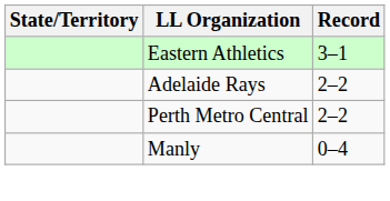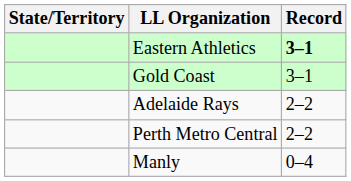 <table class="wikitable">
 <tr>
 <th>State/Territory</th>
 <th>LL Organization</th>
 <th>Record</th>
 </tr>
 <tr bgcolor="ccffcc">
 <td><strong></strong></td>
 <td>Eastern Athletics</td>
+<td><strong>3–1</strong></td>
+</tr>
+<tr bgcolor="ccffcc">
+<td><strong></strong></td>
+<td>Gold Coast</td>
 <td>3–1</td>
 </tr>
 <tr>
 <td><strong></strong></td>
 <td>Adelaide Rays</td>
 <td>2–2</td>
 </tr>
 <tr>
 <td><strong></strong></td>
 <td>Perth Metro Central</td>
 <td>2–2</td>
 </tr>
 <tr>
 <td><strong></strong></td>
 <td>Manly</td>
 <td>0–4</td>
 </tr>
 </table>
